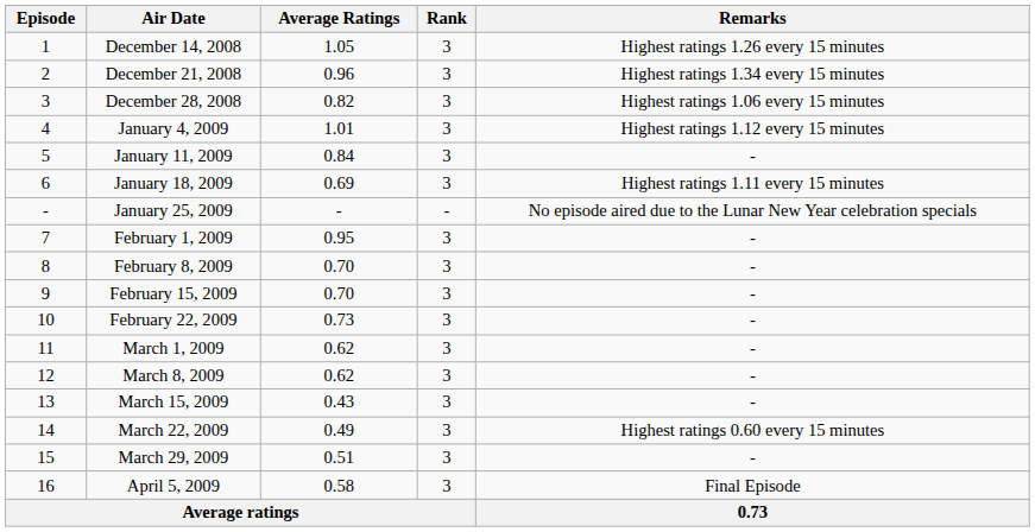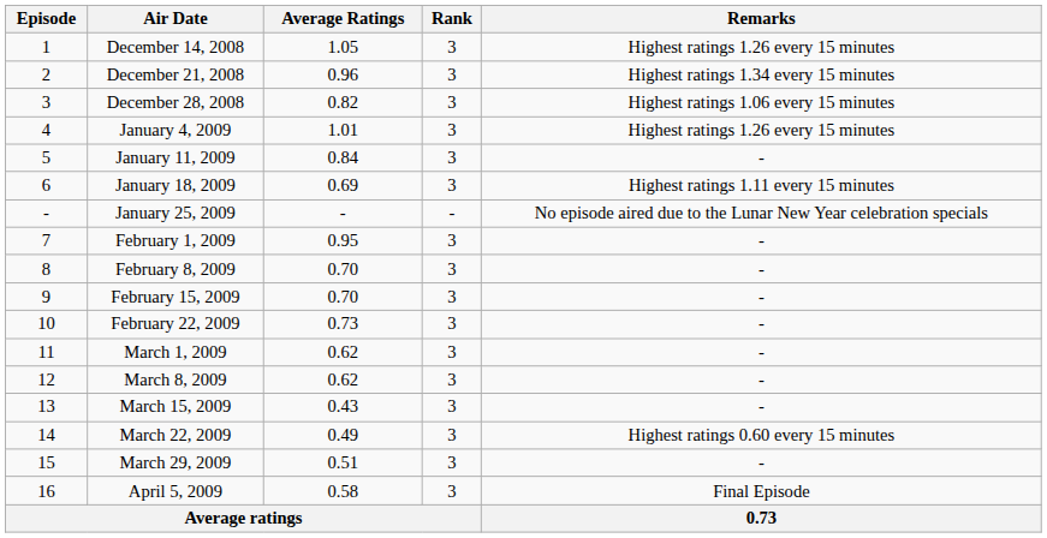 <table class="wikitable" width="75%">
 <tr align=center>
 <th>Episode</th>
 <th>Air Date</th>
 <th>Average Ratings</th>
 <th>Rank</th>
 <th>Remarks</th>
 </tr>
 <tr align="center">
 <td>1</td>
 <td>December 14, 2008</td>
 <td>1.05</td>
 <td>3</td>
 <td>Highest ratings 1.26 every 15 minutes</td>
 </tr>
 <tr align="center">
 <td>2</td>
 <td>December 21, 2008</td>
 <td>0.96</td>
 <td>3</td>
 <td>Highest ratings 1.34 every 15 minutes</td>
 </tr>
 <tr align="center">
 <td>3</td>
 <td>December 28, 2008</td>
 <td>0.82</td>
 <td>3</td>
 <td>Highest ratings 1.06 every 15 minutes</td>
 </tr>
 <tr align="center">
 <td>4</td>
 <td>January 4, 2009</td>
 <td>1.01</td>
 <td>3</td>
-<td>Highest ratings 1.12 every 15 minutes</td>
+<td>Highest ratings 1.26 every 15 minutes</td>
 </tr>
 <tr align="center">
 <td>5</td>
 <td>January 11, 2009</td>
 <td>0.84</td>
 <td>3</td>
 <td>-</td>
 </tr>
 <tr align="center">
 <td>6</td>
 <td>January 18, 2009</td>
 <td>0.69</td>
 <td>3</td>
 <td>Highest ratings 1.11 every 15 minutes</td>
 </tr>
 <tr align="center">
 <td>-</td>
 <td>January 25, 2009</td>
 <td>-</td>
 <td>-</td>
 <td>No episode aired due to the Lunar New Year celebration specials</td>
 </tr>
 <tr align="center">
 <td>7</td>
 <td>February 1, 2009</td>
 <td>0.95</td>
 <td>3</td>
 <td>-</td>
 </tr>
 <tr align="center">
 <td>8</td>
 <td>February 8, 2009</td>
 <td>0.70</td>
 <td>3</td>
 <td>-</td>
 </tr>
 <tr align="center">
 <td>9</td>
 <td>February 15, 2009</td>
 <td>0.70</td>
 <td>3</td>
 <td>-</td>
 </tr>
 <tr align="center">
 <td>10</td>
 <td>February 22, 2009</td>
 <td>0.73</td>
 <td>3</td>
 <td>-</td>
 </tr>
 <tr align="center">
 <td>11</td>
 <td>March 1, 2009</td>
 <td>0.62</td>
 <td>3</td>
 <td>-</td>
 </tr>
 <tr align="center">
 <td>12</td>
 <td>March 8, 2009</td>
 <td>0.62</td>
 <td>3</td>
 <td>-</td>
 </tr>
 <tr align="center">
 <td>13</td>
 <td>March 15, 2009</td>
 <td>0.43</td>
 <td>3</td>
 <td>-</td>
 </tr>
 <tr align="center">
 <td>14</td>
 <td>March 22, 2009</td>
 <td>0.49</td>
 <td>3</td>
 <td>Highest ratings 0.60 every 15 minutes</td>
 </tr>
 <tr align="center">
 <td>15</td>
 <td>March 29, 2009</td>
 <td>0.51</td>
 <td>3</td>
 <td>-</td>
 </tr>
 <tr align="center">
 <td>16</td>
 <td>April 5, 2009</td>
 <td>0.58</td>
 <td>3</td>
 <td>Final Episode</td>
 </tr>
 <tr>
 <th colspan=4>Average ratings</th>
 <th>0.73</th>
 </tr>
 </table>
